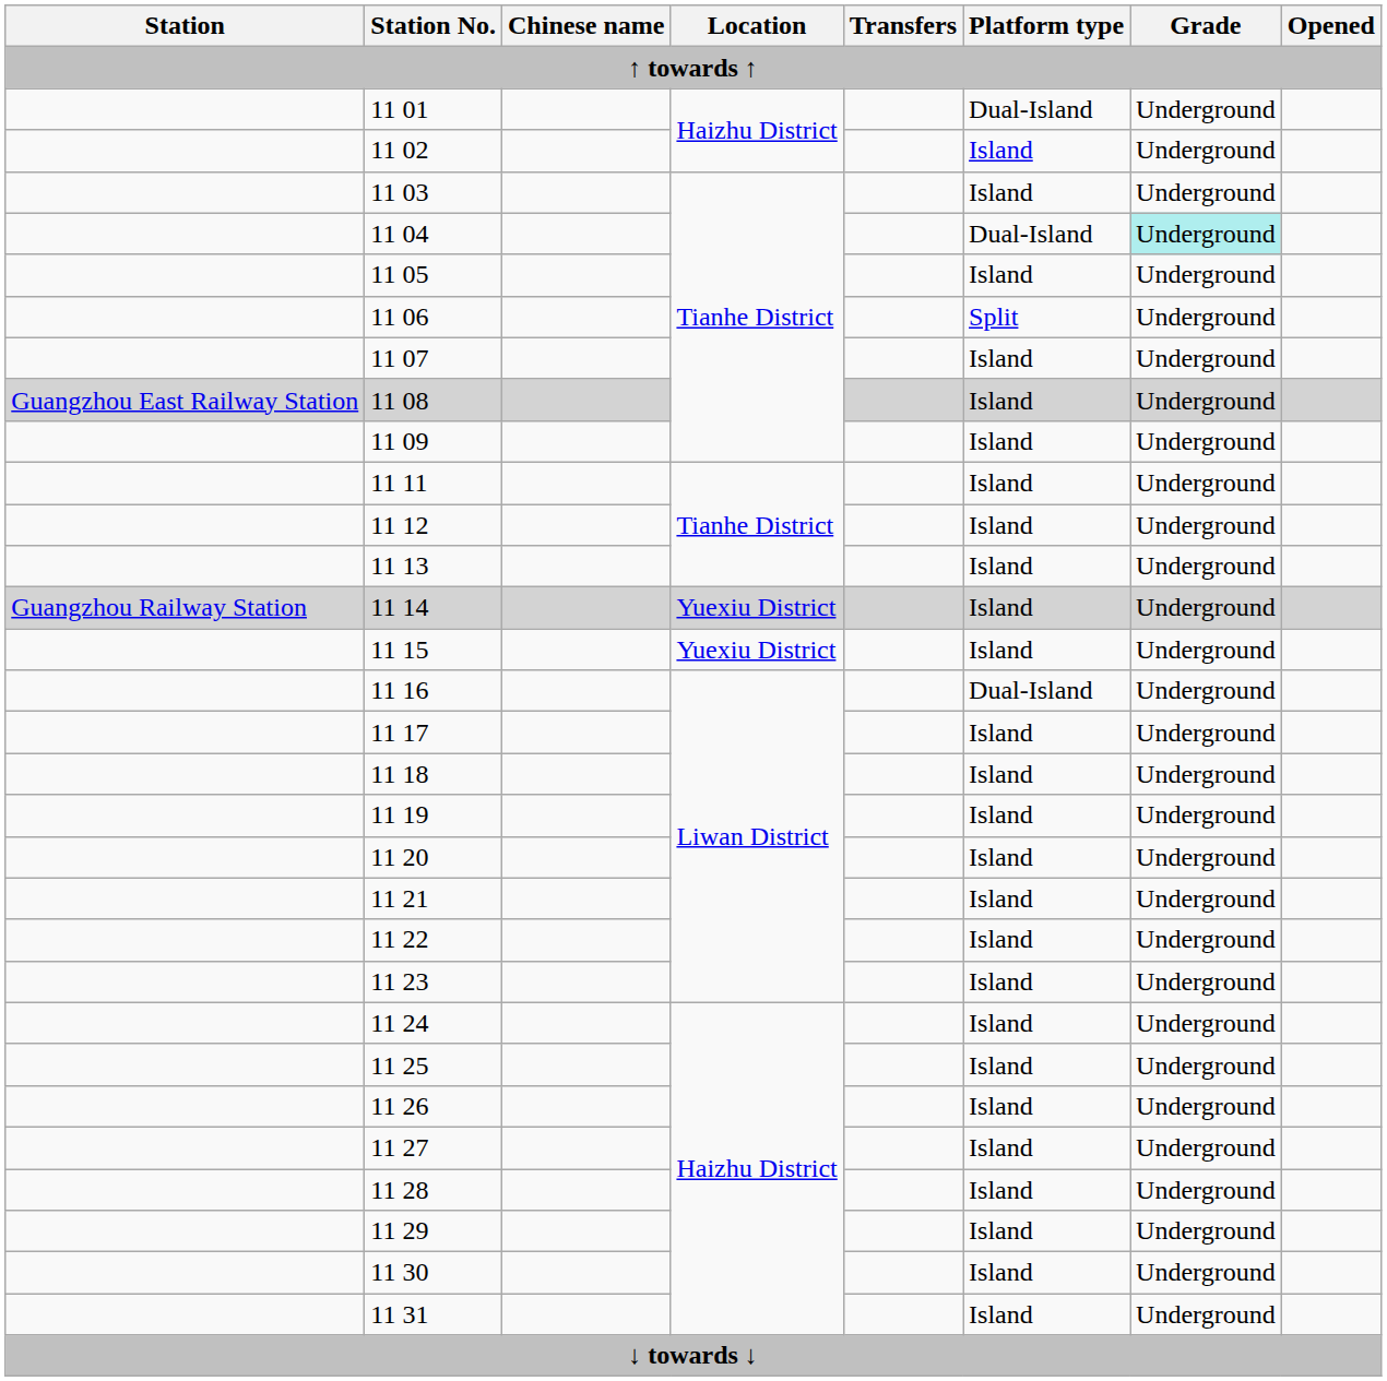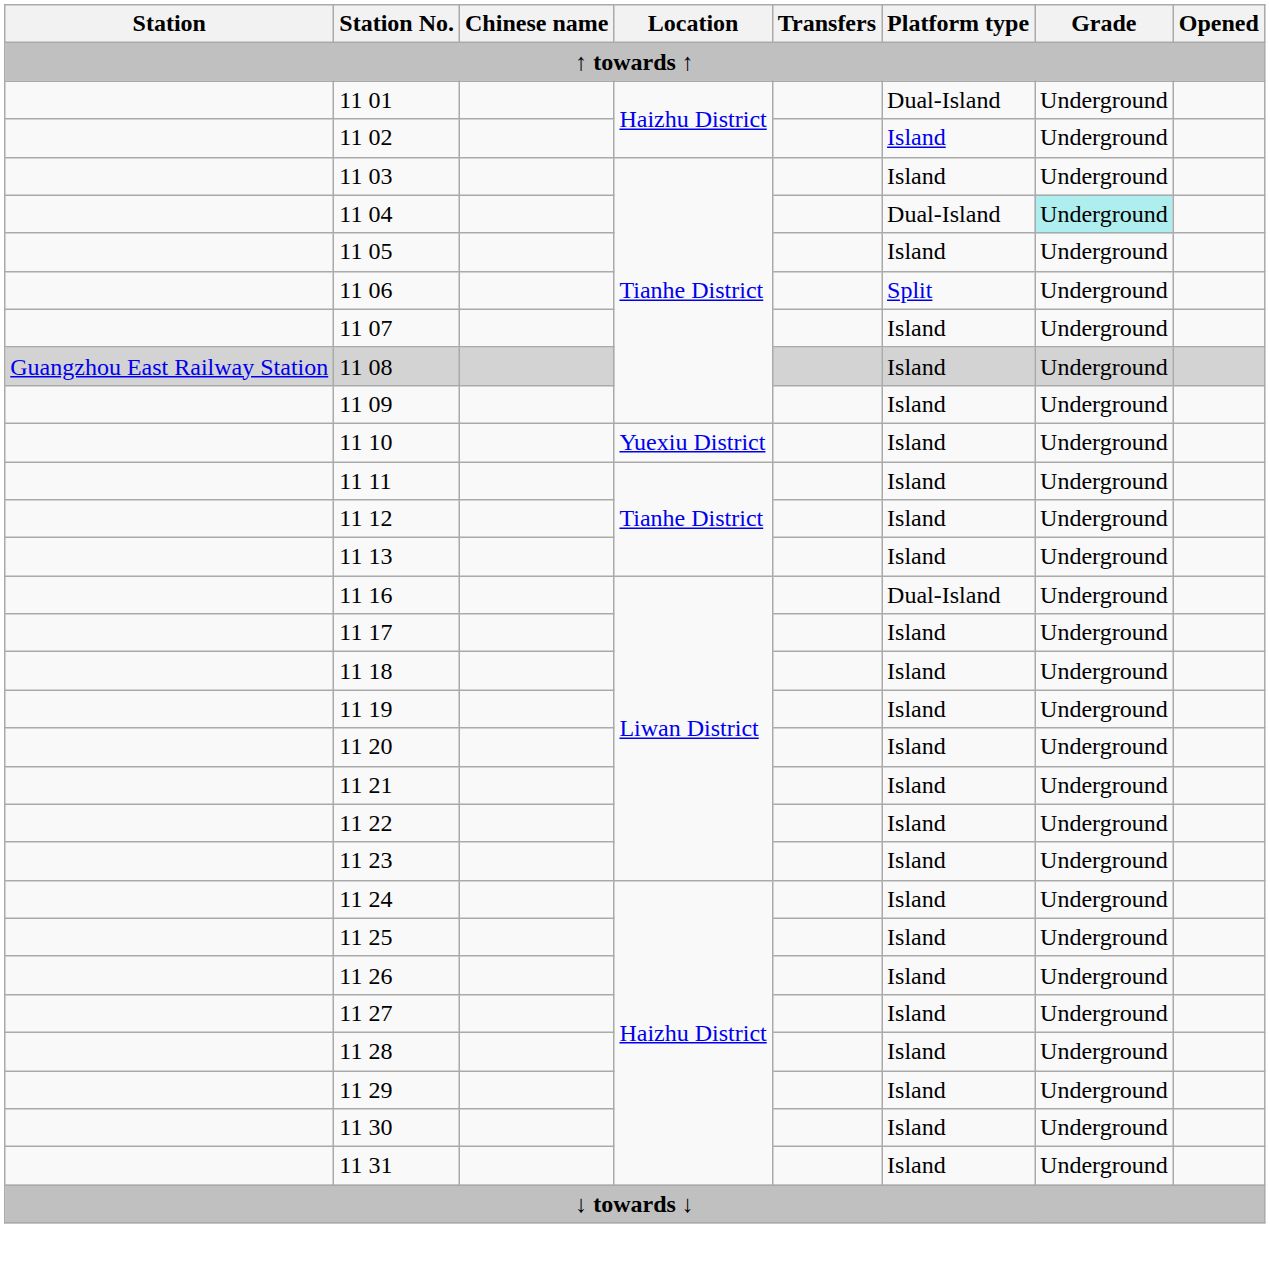 <table class="wikitable">
 <tr>
 <th>Station</th>
 <th>Station No.</th>
 <th>Chinese name</th>
 <th>Location</th>
 <th>Transfers</th>
 <th>Platform type</th>
 <th>Grade</th>
 <th>Opened</th>
 </tr>
 <tr>
 <th colspan="8" style="background: #c0c0c0">↑ towards  ↑</th>
 </tr>
 <tr>
 <td></td>
 <td>11 01</td>
 <td></td>
 <td rowspan="2"><a href='#'>Haizhu District</a></td>
 <td></td>
 <td>Dual-Island</td>
 <td>Underground</td>
 <td></td>
 </tr>
 <tr>
 <td></td>
 <td>11 02</td>
 <td></td>
 <td style="text-align: center"></td>
 <td><a href='#'>Island</a></td>
 <td>Underground</td>
 <td></td>
 </tr>
 <tr>
 <td></td>
 <td>11 03</td>
 <td></td>
 <td rowspan="7"><a href='#'>Tianhe District</a></td>
 <td style="text-align: center"></td>
 <td>Island</td>
 <td>Underground</td>
 <td></td>
 </tr>
 <tr>
 <td></td>
 <td>11 04</td>
 <td></td>
 <td style="text-align: center"></td>
 <td>Dual-Island</td>
 <td style="background: paleturquoise;">Underground</td>
 <td></td>
 </tr>
 <tr>
 <td></td>
 <td>11 05</td>
 <td></td>
 <td></td>
 <td>Island</td>
 <td>Underground</td>
 <td></td>
 </tr>
 <tr>
 <td></td>
 <td>11 06</td>
 <td></td>
 <td style="text-align: center"></td>
 <td><a href='#'>Split</a></td>
 <td>Underground</td>
 <td></td>
 </tr>
 <tr>
 <td></td>
 <td>11 07</td>
 <td></td>
 <td></td>
 <td>Island</td>
 <td>Underground</td>
 <td></td>
 </tr>
 <tr>
 <td bgcolor="lightgrey"><a href='#'>Guangzhou East Railway Station</a></td>
 <td bgcolor="lightgrey">11 08</td>
 <td bgcolor="lightgrey"></td>
 <td bgcolor="lightgrey"></td>
 <td bgcolor="lightgrey">Island</td>
 <td bgcolor="lightgrey">Underground</td>
 <td bgcolor="lightgrey"></td>
 </tr>
 <tr>
 <td></td>
 <td>11 09</td>
 <td></td>
 <td style="text-align: center"></td>
 <td>Island</td>
 <td>Underground</td>
 <td></td>
 </tr>
 <tr>
 <td></td>
+<td>11 10</td>
+<td></td>
+<td><a href='#'>Yuexiu District</a></td>
+<td></td>
+<td>Island</td>
+<td>Underground</td>
+<td></td>
+</tr>
+<tr>
+<td></td>
 <td>11 11</td>
 <td></td>
 <td rowspan="3"><a href='#'>Tianhe District</a></td>
 <td></td>
 <td>Island</td>
 <td>Underground</td>
 <td></td>
 </tr>
 <tr>
 <td></td>
 <td>11 12</td>
 <td></td>
 <td></td>
 <td>Island</td>
 <td>Underground</td>
 <td></td>
 </tr>
 <tr>
 <td></td>
 <td>11 13</td>
 <td></td>
-<td></td>
-<td>Island</td>
-<td>Underground</td>
-<td></td>
-</tr>
-<tr>
-<td bgcolor="lightgrey"><a href='#'>Guangzhou Railway Station</a></td>
-<td bgcolor="lightgrey">11 14</td>
-<td bgcolor="lightgrey"></td>
-<td bgcolor="lightgrey"><a href='#'>Yuexiu District</a></td>
-<td bgcolor="lightgrey"></td>
-<td bgcolor="lightgrey">Island</td>
-<td bgcolor="lightgrey">Underground</td>
-<td bgcolor="lightgrey"></td>
-</tr>
-<tr>
-<td></td>
-<td>11 15</td>
-<td></td>
-<td><a href='#'>Yuexiu District</a></td>
 <td></td>
 <td>Island</td>
 <td>Underground</td>
 <td></td>
 </tr>
 <tr>
 <td></td>
 <td>11 16</td>
 <td></td>
 <td rowspan="8"><a href='#'>Liwan District</a></td>
 <td style="text-align: center"></td>
 <td>Dual-Island</td>
 <td>Underground</td>
 <td></td>
 </tr>
 <tr>
 <td></td>
 <td>11 17</td>
 <td></td>
 <td style="text-align: center;"></td>
 <td>Island</td>
 <td>Underground</td>
 <td></td>
 </tr>
 <tr>
 <td></td>
 <td>11 18</td>
 <td></td>
 <td style="text-align: center"></td>
 <td>Island</td>
 <td>Underground</td>
 <td></td>
 </tr>
 <tr>
 <td></td>
 <td>11 19</td>
 <td></td>
 <td></td>
 <td>Island</td>
 <td>Underground</td>
 <td></td>
 </tr>
 <tr>
 <td></td>
 <td>11 20</td>
 <td></td>
 <td style="text-align: center;"></td>
 <td>Island</td>
 <td>Underground</td>
 <td></td>
 </tr>
 <tr>
 <td></td>
 <td>11 21</td>
 <td></td>
 <td></td>
 <td>Island</td>
 <td>Underground</td>
 <td></td>
 </tr>
 <tr>
 <td></td>
 <td>11 22</td>
 <td></td>
 <td style="text-align: center"></td>
 <td>Island</td>
 <td>Underground</td>
 <td></td>
 </tr>
 <tr>
 <td></td>
 <td>11 23</td>
 <td></td>
 <td></td>
 <td>Island</td>
 <td>Underground</td>
 <td></td>
 </tr>
 <tr>
 <td></td>
 <td>11 24</td>
 <td></td>
 <td rowspan="8"><a href='#'>Haizhu District</a></td>
 <td></td>
 <td>Island</td>
 <td>Underground</td>
 <td></td>
 </tr>
 <tr>
 <td></td>
 <td>11 25</td>
 <td></td>
 <td style="text-align: center"></td>
 <td>Island</td>
 <td>Underground</td>
 <td></td>
 </tr>
 <tr>
 <td></td>
 <td>11 26</td>
 <td></td>
 <td style="text-align: center"></td>
 <td>Island</td>
 <td>Underground</td>
 <td></td>
 </tr>
 <tr>
 <td></td>
 <td>11 27</td>
 <td></td>
 <td></td>
 <td>Island</td>
 <td>Underground</td>
 <td></td>
 </tr>
 <tr>
 <td></td>
 <td>11 28</td>
 <td></td>
 <td></td>
 <td>Island</td>
 <td>Underground</td>
 <td></td>
 </tr>
 <tr>
 <td></td>
 <td>11 29</td>
 <td></td>
 <td></td>
 <td>Island</td>
 <td>Underground</td>
 <td></td>
 </tr>
 <tr>
 <td></td>
 <td>11 30</td>
 <td></td>
 <td style="text-align: center"></td>
 <td>Island</td>
 <td>Underground</td>
 <td></td>
 </tr>
 <tr>
 <td></td>
 <td>11 31</td>
 <td></td>
 <td style="text-align: center"></td>
 <td>Island</td>
 <td>Underground</td>
 <td></td>
 </tr>
 <tr>
 <th colspan="8" style="background: #c0c0c0">↓ towards  ↓</th>
 </tr>
 </table>
